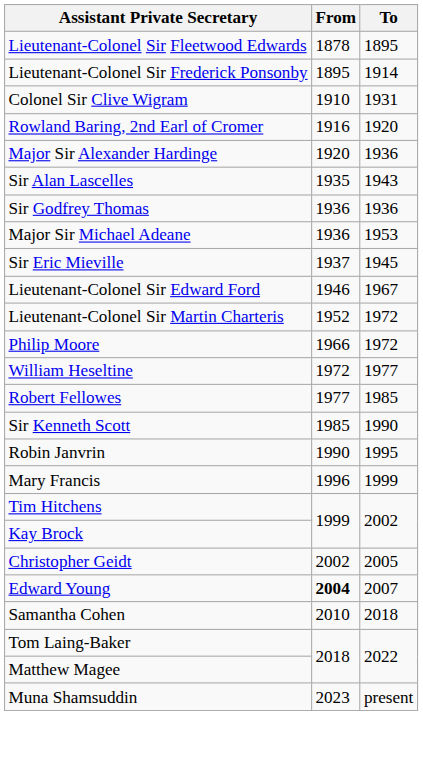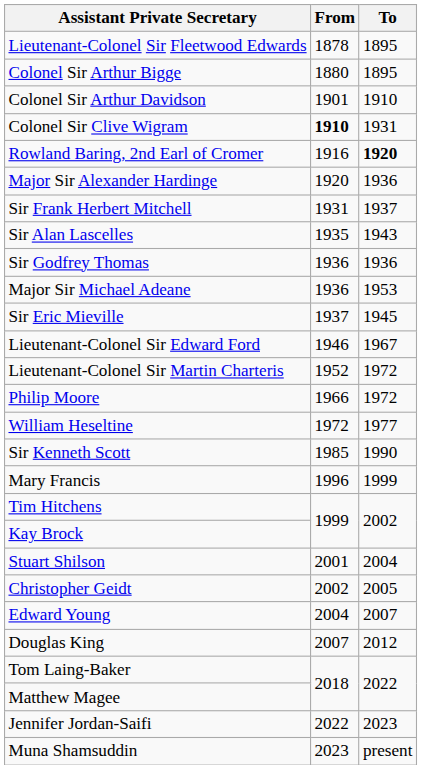 <table class="wikitable">
 <tr>
 <th>Assistant Private Secretary</th>
 <th>From</th>
 <th>To</th>
 </tr>
 <tr>
 <td><a href='#'>Lieutenant-Colonel</a> <a href='#'>Sir</a> <a href='#'>Fleetwood Edwards</a></td>
 <td>1878</td>
 <td>1895</td>
 </tr>
 <tr>
-<td>Lieutenant-Colonel Sir <a href='#'>Frederick Ponsonby</a></td>
+<td><a href='#'>Colonel</a> Sir <a href='#'>Arthur Bigge</a></td>
+<td>1880</td>
 <td>1895</td>
-<td>1914</td>
+</tr>
+<tr>
+<td>Colonel Sir <a href='#'>Arthur Davidson</a></td>
+<td>1901</td>
+<td>1910</td>
 </tr>
 <tr>
 <td>Colonel Sir <a href='#'>Clive Wigram</a></td>
-<td>1910</td>
+<td><strong>1910</strong></td>
 <td>1931</td>
 </tr>
 <tr>
 <td><a href='#'>Rowland Baring, 2nd Earl of Cromer</a></td>
 <td>1916</td>
-<td>1920</td>
+<td><strong>1920</strong></td>
 </tr>
 <tr>
 <td><a href='#'>Major</a> Sir <a href='#'>Alexander Hardinge</a></td>
 <td>1920</td>
 <td>1936</td>
+</tr>
+<tr>
+<td>Sir <a href='#'>Frank Herbert Mitchell</a></td>
+<td>1931</td>
+<td>1937</td>
 </tr>
 <tr>
 <td>Sir <a href='#'>Alan Lascelles</a></td>
 <td>1935</td>
 <td>1943</td>
 </tr>
 <tr>
 <td>Sir <a href='#'>Godfrey Thomas</a></td>
 <td>1936</td>
 <td>1936</td>
 </tr>
 <tr>
 <td>Major Sir <a href='#'>Michael Adeane</a></td>
 <td>1936</td>
 <td>1953</td>
 </tr>
 <tr>
 <td>Sir <a href='#'>Eric Mieville</a></td>
 <td>1937</td>
 <td>1945</td>
 </tr>
 <tr>
 <td>Lieutenant-Colonel Sir <a href='#'>Edward Ford</a></td>
 <td>1946</td>
 <td>1967</td>
 </tr>
 <tr>
 <td>Lieutenant-Colonel Sir <a href='#'>Martin Charteris</a></td>
 <td>1952</td>
 <td>1972</td>
 </tr>
 <tr>
 <td><a href='#'>Philip Moore</a></td>
 <td>1966</td>
 <td>1972</td>
 </tr>
 <tr>
 <td><a href='#'>William Heseltine</a></td>
 <td>1972</td>
 <td>1977</td>
 </tr>
 <tr>
-<td><a href='#'>Robert Fellowes</a></td>
-<td>1977</td>
-<td>1985</td>
-</tr>
-<tr>
 <td>Sir <a href='#'>Kenneth Scott</a></td>
 <td>1985</td>
 <td>1990</td>
-</tr>
-<tr>
-<td>Robin Janvrin</td>
-<td>1990</td>
-<td>1995</td>
 </tr>
 <tr>
 <td>Mary Francis</td>
 <td>1996</td>
 <td>1999</td>
 </tr>
 <tr>
 <td><a href='#'>Tim Hitchens</a></td>
 <td rowspan="2">1999</td>
 <td rowspan="2">2002</td>
 </tr>
 <tr>
 <td><a href='#'>Kay Brock</a></td>
 </tr>
 <tr>
+<td><a href='#'>Stuart Shilson</a></td>
+<td>2001</td>
+<td>2004</td>
+</tr>
+<tr>
 <td><a href='#'>Christopher Geidt</a></td>
 <td>2002</td>
 <td>2005</td>
 </tr>
 <tr>
 <td><a href='#'>Edward Young</a></td>
-<td><strong>2004</strong></td>
+<td>2004</td>
 <td>2007</td>
 </tr>
 <tr>
-<td>Samantha Cohen</td>
-<td>2010</td>
-<td>2018</td>
+<td>Douglas King</td>
+<td>2007</td>
+<td>2012</td>
 </tr>
 <tr>
 <td>Tom Laing-Baker</td>
 <td rowspan="2">2018</td>
 <td rowspan="2">2022</td>
 </tr>
 <tr>
 <td>Matthew Magee</td>
 </tr>
 <tr>
+<td>Jennifer Jordan-Saifi</td>
+<td>2022</td>
+<td>2023</td>
+</tr>
+<tr>
 <td>Muna Shamsuddin</td>
 <td>2023</td>
 <td>present</td>
 </tr>
 <tr>
 </tr>
 </table>
